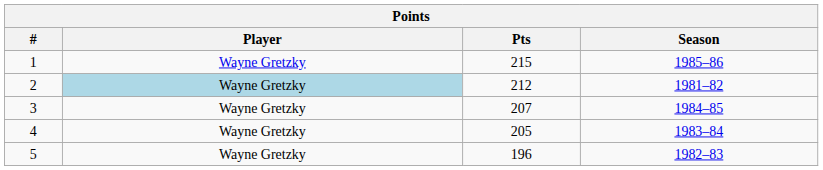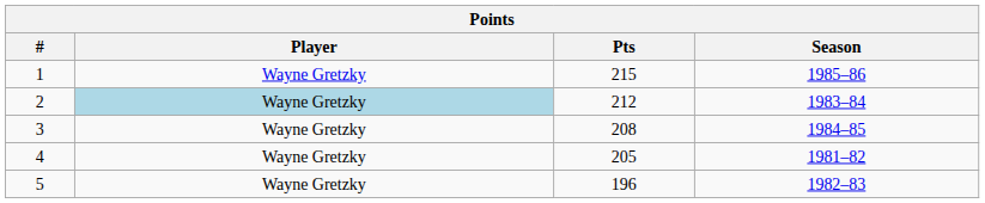 <table class="wikitable" style="text-align: center; font-size: 95%" width="70%">
 <tr>
 <th colspan="4">Points</th>
 </tr>
 <tr>
 <th>#</th>
 <th>Player</th>
 <th>Pts</th>
 <th>Season</th>
 </tr>
 <tr>
 <td>1</td>
 <td><a href='#'>Wayne Gretzky</a></td>
 <td>215</td>
 <td><a href='#'>1985–86</a></td>
 </tr>
 <tr>
 <td>2</td>
 <td style="background: lightblue;">Wayne Gretzky</td>
 <td>212</td>
-<td><a href='#'>1981–82</a></td>
+<td><a href='#'>1983–84</a></td>
 </tr>
 <tr>
 <td>3</td>
 <td>Wayne Gretzky</td>
-<td>207</td>
+<td>208</td>
 <td><a href='#'>1984–85</a></td>
 </tr>
 <tr>
 <td>4</td>
 <td>Wayne Gretzky</td>
 <td>205</td>
-<td><a href='#'>1983–84</a></td>
+<td><a href='#'>1981–82</a></td>
 </tr>
 <tr>
 <td>5</td>
 <td>Wayne Gretzky</td>
 <td>196</td>
 <td><a href='#'>1982–83</a></td>
 </tr>
 </table>
